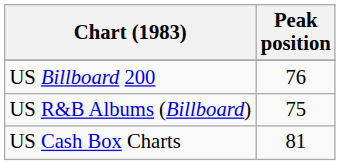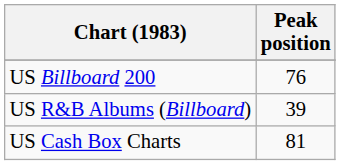 <table class="wikitable sortable">
 <tr>
 <th>Chart (1983)</th>
 <th>Peak<br>position</th>
 </tr>
 <tr>
 </tr>
 <tr>
 <td>US <em><a href='#'>Billboard</a></em> <a href='#'>200</a></td>
 <td align=center>76</td>
 </tr>
 <tr>
 <td>US <a href='#'>R&B Albums</a> (<em><a href='#'>Billboard</a></em>)</td>
-<td align=center>75</td>
+<td align=center>39</td>
 </tr>
 <tr>
 <td>US <a href='#'>Cash Box</a> Charts</td>
 <td align=center>81</td>
 </tr>
 </table>
